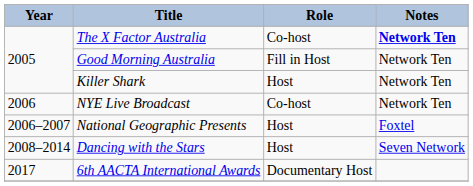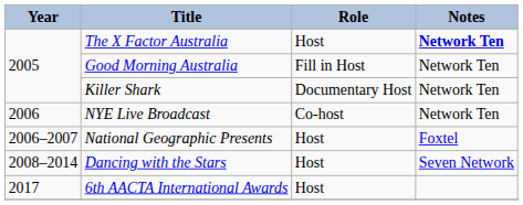 <table class="wikitable">
 <tr>
 <th style="background:#B0C4DE;">Year</th>
 <th style="background:#B0C4DE;">Title</th>
 <th style="background:#B0C4DE;">Role</th>
 <th style="background:#B0C4DE;">Notes</th>
 </tr>
 <tr>
 <td rowspan="3">2005</td>
 <td><em><a href='#'>The X Factor Australia</a></em></td>
-<td>Co-host</td>
+<td>Host</td>
 <td><strong><a href='#'>Network Ten</a></strong></td>
 </tr>
 <tr>
 <td><em><a href='#'>Good Morning Australia</a></em></td>
 <td>Fill in Host</td>
 <td>Network Ten</td>
 </tr>
 <tr>
 <td><em>Killer Shark</em></td>
-<td>Host</td>
+<td>Documentary Host</td>
 <td>Network Ten</td>
 </tr>
 <tr>
 <td>2006</td>
 <td><em>NYE Live Broadcast</em></td>
 <td>Co-host</td>
 <td>Network Ten</td>
 </tr>
 <tr>
 <td>2006–2007</td>
 <td><em>National Geographic Presents</em></td>
 <td>Host</td>
 <td><a href='#'>Foxtel</a></td>
 </tr>
 <tr>
 <td>2008–2014</td>
 <td><em><a href='#'>Dancing with the Stars</a></em></td>
 <td>Host</td>
 <td><a href='#'>Seven Network</a></td>
 </tr>
 <tr>
 <td>2017</td>
 <td><em><a href='#'>6th AACTA International Awards</a></em></td>
-<td>Documentary Host</td>
+<td>Host</td>
 <td></td>
 </tr>
 <tr>
 </tr>
 </table>
